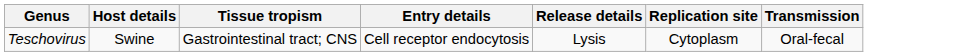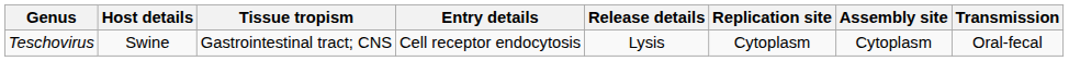 <table class="wikitable sortable" style="text-align:center">
 <tr>
 <th>Genus</th>
 <th>Host details</th>
 <th>Tissue tropism</th>
 <th>Entry details</th>
 <th>Release details</th>
 <th>Replication site</th>
+<th>Assembly site</th>
 <th>Transmission</th>
 </tr>
 <tr>
 <td><em>Teschovirus</em></td>
 <td>Swine</td>
 <td>Gastrointestinal tract; CNS</td>
 <td>Cell receptor endocytosis</td>
 <td>Lysis</td>
 <td>Cytoplasm</td>
+<td>Cytoplasm</td>
 <td>Oral-fecal</td>
 </tr>
 </table>
